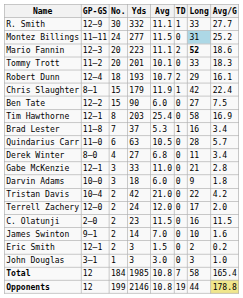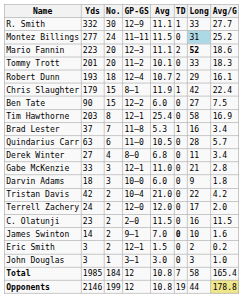 <table class="wikitable" style="white-space:nowrap;">
 <tr>
 <th>Name</th>
+<th>Yds</th>
+<th>No.</th>
 <th>GP-GS</th>
-<th>No.</th>
-<th>Yds</th>
 <th>Avg</th>
 <th>TD</th>
 <th>Long</th>
 <th>Avg/G</th>
 </tr>
 <tr>
 <td>R. Smith</td>
+<td>332</td>
+<td>30</td>
 <td>12–9</td>
-<td>30</td>
-<td>332</td>
 <td>11.1</td>
 <td>1</td>
 <td>33</td>
 <td>27.7</td>
 </tr>
 <tr>
 <td>Montez Billings</td>
+<td>277</td>
+<td>24</td>
 <td>11–11</td>
-<td>24</td>
-<td>277</td>
 <td>11.5</td>
 <td>0</td>
 <td style="background: lightblue;">31</td>
 <td>25.2</td>
 </tr>
 <tr>
 <td>Mario Fannin</td>
+<td>223</td>
+<td>20</td>
 <td>12–3</td>
-<td>20</td>
-<td>223</td>
 <td>11.1</td>
 <td>2</td>
 <td><strong>52</strong></td>
 <td>18.6</td>
 </tr>
 <tr>
 <td>Tommy Trott</td>
+<td>201</td>
+<td>20</td>
 <td>11–2</td>
-<td>20</td>
-<td>201</td>
 <td>10.1</td>
 <td>0</td>
 <td>33</td>
 <td>18.3</td>
 </tr>
 <tr>
 <td>Robert Dunn</td>
+<td>193</td>
+<td>18</td>
 <td>12–4</td>
-<td>18</td>
-<td>193</td>
 <td>10.7</td>
 <td>2</td>
 <td>29</td>
 <td>16.1</td>
 </tr>
 <tr>
 <td>Chris Slaughter</td>
+<td>179</td>
+<td>15</td>
 <td>8–1</td>
-<td>15</td>
-<td>179</td>
 <td>11.9</td>
 <td>1</td>
 <td>42</td>
 <td>22.4</td>
 </tr>
 <tr>
 <td>Ben Tate</td>
+<td>90</td>
+<td>15</td>
 <td>12–2</td>
-<td>15</td>
-<td>90</td>
 <td>6.0</td>
 <td>0</td>
 <td>27</td>
 <td>7.5</td>
 </tr>
 <tr>
 <td>Tim Hawthorne</td>
+<td>203</td>
+<td>8</td>
 <td>12–1</td>
-<td>8</td>
-<td>203</td>
 <td>25.4</td>
 <td>0</td>
 <td>58</td>
 <td>16.9</td>
 </tr>
 <tr>
 <td>Brad Lester</td>
+<td>37</td>
+<td>7</td>
 <td>11–8</td>
-<td>7</td>
-<td>37</td>
 <td>5.3</td>
 <td>1</td>
 <td>16</td>
 <td>3.4</td>
 </tr>
 <tr>
 <td>Quindarius Carr</td>
+<td>63</td>
+<td>6</td>
 <td>11–0</td>
-<td>6</td>
-<td>63</td>
 <td>10.5</td>
 <td>0</td>
 <td>28</td>
 <td>5.7</td>
 </tr>
 <tr>
 <td>Derek Winter</td>
+<td>27</td>
+<td>4</td>
 <td>8–0</td>
-<td>4</td>
-<td>27</td>
 <td>6.8</td>
 <td>0</td>
 <td>11</td>
 <td>3.4</td>
 </tr>
 <tr>
 <td>Gabe McKenzie</td>
+<td>33</td>
+<td>3</td>
 <td>12–1</td>
-<td>3</td>
-<td>33</td>
 <td>11.0</td>
 <td>0</td>
 <td>21</td>
 <td>2.8</td>
 </tr>
 <tr>
 <td>Darvin Adams</td>
+<td>18</td>
+<td>3</td>
 <td>10–0</td>
-<td>3</td>
-<td>18</td>
 <td>6.0</td>
 <td>0</td>
 <td>9</td>
 <td>1.8</td>
 </tr>
 <tr>
 <td>Tristan Davis</td>
+<td>42</td>
+<td>2</td>
 <td>10–4</td>
-<td>2</td>
-<td>42</td>
 <td>21.0</td>
 <td>0</td>
 <td>22</td>
 <td>4.2</td>
 </tr>
 <tr>
 <td>Terrell Zachery</td>
+<td>24</td>
+<td>2</td>
 <td>12–0</td>
-<td>2</td>
-<td>24</td>
 <td>12.0</td>
 <td>0</td>
 <td>17</td>
 <td>2.0</td>
 </tr>
 <tr>
 <td>C. Olatunji</td>
+<td>23</td>
+<td>2</td>
 <td>2–0</td>
-<td>2</td>
-<td>23</td>
 <td>11.5</td>
 <td>0</td>
 <td>16</td>
 <td>11.5</td>
 </tr>
 <tr>
 <td>James Swinton</td>
+<td>14</td>
+<td>2</td>
 <td>9–1</td>
-<td>2</td>
-<td>14</td>
 <td>7.0</td>
-<td>0</td>
+<td><strong>0</strong></td>
 <td>10</td>
 <td>1.6</td>
 </tr>
 <tr>
 <td>Eric Smith</td>
+<td>3</td>
+<td>2</td>
 <td>12–1</td>
-<td>2</td>
-<td>3</td>
 <td>1.5</td>
 <td>0</td>
 <td>2</td>
 <td>0.2</td>
 </tr>
 <tr>
 <td>John Douglas</td>
+<td>3</td>
+<td>1</td>
 <td>3–1</td>
-<td>1</td>
-<td>3</td>
 <td>3.0</td>
 <td>0</td>
 <td>3</td>
 <td>1.0</td>
 </tr>
 <tr>
 <td><strong>Total</strong></td>
+<td>1985</td>
+<td>184</td>
 <td>12</td>
-<td>184</td>
-<td>1985</td>
 <td>10.8</td>
 <td>7</td>
 <td>58</td>
 <td>165.4</td>
 </tr>
 <tr>
 <td><strong>Opponents</strong></td>
+<td>2146</td>
+<td>199</td>
 <td>12</td>
-<td>199</td>
-<td>2146</td>
 <td>10.8</td>
 <td>19</td>
 <td>44</td>
 <td style="background: khaki;">178.8</td>
 </tr>
 </table>
